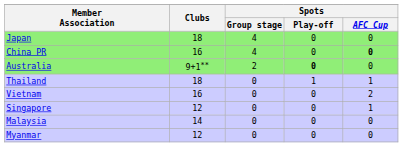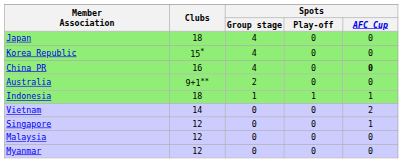 <table class="wikitable" style="text-align: center;">
 <tr>
 </tr>
 <tr>
 <th rowspan="2">Member<br>Association</th>
 <th width=14% rowspan="2">Clubs</th>
 <th colspan="3">Spots</th>
 </tr>
 <tr>
 <th width=15%>Group stage</th>
 <th width=15%>Play-off</th>
 <th width=14%><em><a href='#'>AFC Cup</a></em></th>
 </tr>
 <tr bgcolor=#90EE77>
 <td align=left> <a href='#'>Japan</a></td>
 <td>18</td>
 <td>4</td>
 <td>0</td>
 <td>0</td>
 </tr>
 <tr bgcolor=#90EE77>
+<td align=left> <a href='#'>Korea Republic</a></td>
+<td>15<sup>*</sup></td>
+<td>4</td>
+<td>0</td>
+<td>0</td>
+</tr>
+<tr bgcolor=#90EE77>
 <td align=left> <a href='#'>China PR</a></td>
 <td>16</td>
 <td>4</td>
 <td>0</td>
 <td><strong>0</strong></td>
 </tr>
 <tr bgcolor=#90EE77>
 <td align=left> <a href='#'>Australia</a></td>
 <td>9+1<sup>**</sup></td>
 <td>2</td>
-<td><strong>0</strong></td>
+<td>0</td>
 <td>0</td>
 </tr>
-<tr bgcolor=#ccccff>
-<td align=left> <a href='#'>Thailand</a></td>
+<tr bgcolor=#90EE77>
+<td align=left> <a href='#'>Indonesia</a></td>
 <td>18</td>
-<td>0</td>
+<td>1</td>
 <td>1</td>
 <td>1</td>
 </tr>
 <tr bgcolor=#ccccff>
 <td align=left> <a href='#'>Vietnam</a></td>
-<td>16</td>
+<td>14</td>
 <td>0</td>
 <td>0</td>
 <td 0>2</td>
 </tr>
 <tr bgcolor=#ccccff>
 <td align=left> <a href='#'>Singapore</a></td>
 <td>12</td>
 <td>0</td>
 <td>0</td>
 <td 0>1</td>
 </tr>
 <tr bgcolor=#ccccff>
 <td align=left> <a href='#'>Malaysia</a></td>
-<td>14</td>
+<td>12</td>
 <td>0</td>
 <td>0</td>
 <td>0</td>
 </tr>
 <tr bgcolor=#ccccff>
 <td align=left> <a href='#'>Myanmar</a></td>
 <td>12</td>
 <td>0</td>
 <td>0</td>
 <td>0</td>
 </tr>
 </table>
